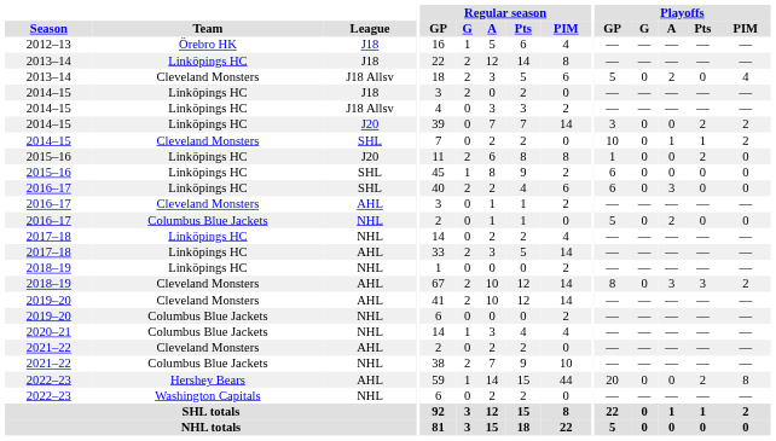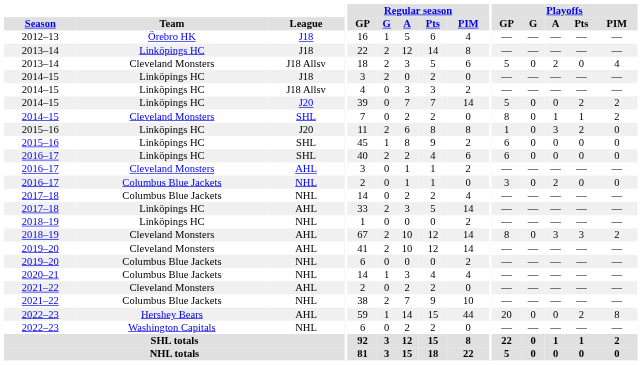 <table border="0" cellpadding="1" cellspacing="0" style="text-align:center; width:60em">
 <tr bgcolor="#e0e0e0">
 <th colspan="3" bgcolor="#ffffff"></th>
 <th rowspan="99" bgcolor="#ffffff"></th>
 <th colspan="5"><a href='#'>Regular season</a></th>
 <th rowspan="99" bgcolor="#ffffff"></th>
 <th colspan="5"><a href='#'>Playoffs</a></th>
 </tr>
 <tr bgcolor="#e0e0e0">
 <th><a href='#'>Season</a></th>
 <th>Team</th>
 <th>League</th>
 <th>GP</th>
 <th><a href='#'>G</a></th>
 <th><a href='#'>A</a></th>
 <th><a href='#'>Pts</a></th>
 <th><a href='#'>PIM</a></th>
 <th>GP</th>
 <th>G</th>
 <th>A</th>
 <th>Pts</th>
 <th>PIM</th>
 </tr>
 <tr>
 <td>2012–13</td>
 <td><a href='#'>Örebro HK</a></td>
 <td><a href='#'>J18</a></td>
 <td>16</td>
 <td>1</td>
 <td>5</td>
 <td>6</td>
 <td>4</td>
 <td>—</td>
 <td>—</td>
 <td>—</td>
 <td>—</td>
 <td>—</td>
 </tr>
 <tr bgcolor="#f0f0f0">
 <td>2013–14</td>
 <td><a href='#'>Linköpings HC</a></td>
 <td>J18</td>
 <td>22</td>
 <td>2</td>
 <td>12</td>
 <td>14</td>
 <td>8</td>
 <td>—</td>
 <td>—</td>
 <td>—</td>
 <td>—</td>
 <td>—</td>
 </tr>
 <tr>
 <td>2013–14</td>
 <td>Cleveland Monsters</td>
 <td>J18 Allsv</td>
 <td>18</td>
 <td>2</td>
 <td>3</td>
 <td>5</td>
 <td>6</td>
 <td>5</td>
 <td>0</td>
 <td>2</td>
 <td>0</td>
 <td>4</td>
 </tr>
 <tr bgcolor="#f0f0f0">
 <td>2014–15</td>
 <td>Linköpings HC</td>
 <td>J18</td>
 <td>3</td>
 <td>2</td>
 <td>0</td>
 <td>2</td>
 <td>0</td>
 <td>—</td>
 <td>—</td>
 <td>—</td>
 <td>—</td>
 <td>—</td>
 </tr>
 <tr>
 <td>2014–15</td>
 <td>Linköpings HC</td>
 <td>J18 Allsv</td>
 <td>4</td>
 <td>0</td>
 <td>3</td>
 <td>3</td>
 <td>2</td>
 <td>—</td>
 <td>—</td>
 <td>—</td>
 <td>—</td>
 <td>—</td>
 </tr>
 <tr bgcolor="#f0f0f0">
 <td>2014–15</td>
 <td>Linköpings HC</td>
 <td><a href='#'>J20</a></td>
 <td>39</td>
 <td>0</td>
 <td>7</td>
 <td>7</td>
 <td>14</td>
-<td>3</td>
+<td>5</td>
 <td>0</td>
 <td>0</td>
 <td>2</td>
 <td>2</td>
 </tr>
 <tr>
 <td><a href='#'>2014–15</a></td>
 <td><a href='#'>Cleveland Monsters</a></td>
 <td><a href='#'>SHL</a></td>
 <td>7</td>
 <td>0</td>
 <td>2</td>
 <td>2</td>
 <td>0</td>
-<td>10</td>
+<td>8</td>
 <td>0</td>
 <td>1</td>
 <td>1</td>
 <td>2</td>
 </tr>
 <tr bgcolor="#f0f0f0">
 <td>2015–16</td>
 <td>Linköpings HC</td>
 <td>J20</td>
 <td>11</td>
 <td>2</td>
 <td>6</td>
 <td>8</td>
 <td>8</td>
 <td>1</td>
 <td>0</td>
-<td>0</td>
+<td>3</td>
 <td>2</td>
 <td>0</td>
 </tr>
 <tr>
 <td><a href='#'>2015–16</a></td>
 <td>Linköpings HC</td>
 <td>SHL</td>
 <td>45</td>
 <td>1</td>
 <td>8</td>
 <td>9</td>
 <td>2</td>
 <td>6</td>
 <td>0</td>
 <td>0</td>
 <td>0</td>
 <td>0</td>
 </tr>
 <tr bgcolor="#f0f0f0">
 <td><a href='#'>2016–17</a></td>
 <td>Linköpings HC</td>
 <td>SHL</td>
 <td>40</td>
 <td>2</td>
 <td>2</td>
 <td>4</td>
 <td>6</td>
 <td>6</td>
 <td>0</td>
-<td>3</td>
+<td>0</td>
 <td>0</td>
 <td>0</td>
 </tr>
 <tr>
 <td><a href='#'>2016–17</a></td>
 <td><a href='#'>Cleveland Monsters</a></td>
 <td><a href='#'>AHL</a></td>
 <td>3</td>
 <td>0</td>
 <td>1</td>
 <td>1</td>
 <td>2</td>
 <td>—</td>
 <td>—</td>
 <td>—</td>
 <td>—</td>
 <td>—</td>
 </tr>
 <tr bgcolor="#f0f0f0">
 <td><a href='#'>2016–17</a></td>
 <td><a href='#'>Columbus Blue Jackets</a></td>
 <td><a href='#'>NHL</a></td>
 <td>2</td>
 <td>0</td>
 <td>1</td>
 <td>1</td>
 <td>0</td>
-<td>5</td>
+<td>3</td>
 <td>0</td>
 <td>2</td>
 <td>0</td>
 <td>0</td>
 </tr>
 <tr>
 <td><a href='#'>2017–18</a></td>
-<td><a href='#'>Linköpings HC</a></td>
+<td>Columbus Blue Jackets</td>
 <td>NHL</td>
 <td>14</td>
 <td>0</td>
 <td>2</td>
 <td>2</td>
 <td>4</td>
 <td>—</td>
 <td>—</td>
 <td>—</td>
 <td>—</td>
 <td>—</td>
 </tr>
 <tr bgcolor="#f0f0f0">
 <td><a href='#'>2017–18</a></td>
 <td>Linköpings HC</td>
 <td>AHL</td>
 <td>33</td>
 <td>2</td>
 <td>3</td>
 <td>5</td>
 <td>14</td>
 <td>—</td>
 <td>—</td>
 <td>—</td>
 <td>—</td>
 <td>—</td>
 </tr>
 <tr>
 <td><a href='#'>2018–19</a></td>
 <td>Linköpings HC</td>
 <td>NHL</td>
 <td>1</td>
 <td>0</td>
 <td>0</td>
 <td>0</td>
 <td>2</td>
 <td>—</td>
 <td>—</td>
 <td>—</td>
 <td>—</td>
 <td>—</td>
 </tr>
 <tr bgcolor="#f0f0f0">
 <td><a href='#'>2018–19</a></td>
 <td>Cleveland Monsters</td>
 <td>AHL</td>
 <td>67</td>
 <td>2</td>
 <td>10</td>
 <td>12</td>
 <td>14</td>
 <td>8</td>
 <td>0</td>
 <td>3</td>
 <td>3</td>
 <td>2</td>
 </tr>
 <tr>
 <td><a href='#'>2019–20</a></td>
 <td>Cleveland Monsters</td>
 <td>AHL</td>
 <td>41</td>
 <td>2</td>
 <td>10</td>
 <td>12</td>
 <td>14</td>
 <td>—</td>
 <td>—</td>
 <td>—</td>
 <td>—</td>
 <td>—</td>
 </tr>
 <tr bgcolor="#f0f0f0">
 <td><a href='#'>2019–20</a></td>
 <td>Columbus Blue Jackets</td>
 <td>NHL</td>
 <td>6</td>
 <td>0</td>
 <td>0</td>
 <td>0</td>
 <td>2</td>
 <td>—</td>
 <td>—</td>
 <td>—</td>
 <td>—</td>
 <td>—</td>
 </tr>
 <tr>
 <td><a href='#'>2020–21</a></td>
 <td>Columbus Blue Jackets</td>
 <td>NHL</td>
 <td>14</td>
 <td>1</td>
 <td>3</td>
 <td>4</td>
 <td>4</td>
 <td>—</td>
 <td>—</td>
 <td>—</td>
 <td>—</td>
 <td>—</td>
 </tr>
 <tr bgcolor="#f0f0f0">
 <td><a href='#'>2021–22</a></td>
 <td>Cleveland Monsters</td>
 <td>AHL</td>
 <td>2</td>
 <td>0</td>
 <td>2</td>
 <td>2</td>
 <td>0</td>
 <td>—</td>
 <td>—</td>
 <td>—</td>
 <td>—</td>
 <td>—</td>
 </tr>
 <tr>
 <td><a href='#'>2021–22</a></td>
 <td>Columbus Blue Jackets</td>
 <td>NHL</td>
 <td>38</td>
 <td>2</td>
 <td>7</td>
 <td>9</td>
 <td>10</td>
 <td>—</td>
 <td>—</td>
 <td>—</td>
 <td>—</td>
 <td>—</td>
 </tr>
 <tr bgcolor="#f0f0f0">
 <td><a href='#'>2022–23</a></td>
 <td><a href='#'>Hershey Bears</a></td>
 <td>AHL</td>
 <td>59</td>
 <td>1</td>
 <td>14</td>
 <td>15</td>
 <td>44</td>
 <td>20</td>
 <td>0</td>
 <td>0</td>
 <td>2</td>
 <td>8</td>
 </tr>
 <tr>
 <td><a href='#'>2022–23</a></td>
 <td><a href='#'>Washington Capitals</a></td>
 <td>NHL</td>
 <td>6</td>
 <td>0</td>
 <td>2</td>
 <td>2</td>
 <td>0</td>
 <td>—</td>
 <td>—</td>
 <td>—</td>
 <td>—</td>
 <td>—</td>
 </tr>
 <tr bgcolor="#e0e0e0">
 <th colspan="3">SHL totals</th>
 <th>92</th>
 <th>3</th>
 <th>12</th>
 <th>15</th>
 <th>8</th>
 <th>22</th>
 <th>0</th>
 <th>1</th>
 <th>1</th>
 <th>2</th>
 </tr>
 <tr bgcolor="#e0e0e0">
 <th colspan="3">NHL totals</th>
 <th>81</th>
 <th>3</th>
 <th>15</th>
 <th>18</th>
 <th>22</th>
 <th>5</th>
 <th>0</th>
 <th>0</th>
 <th>0</th>
 <th>0</th>
 </tr>
 </table>
